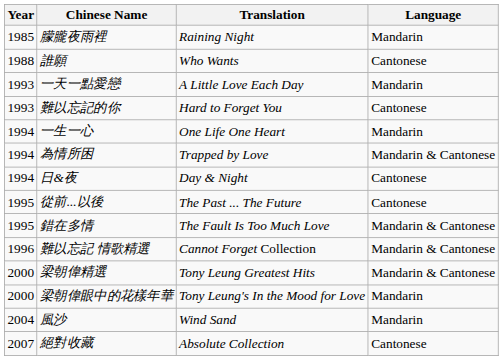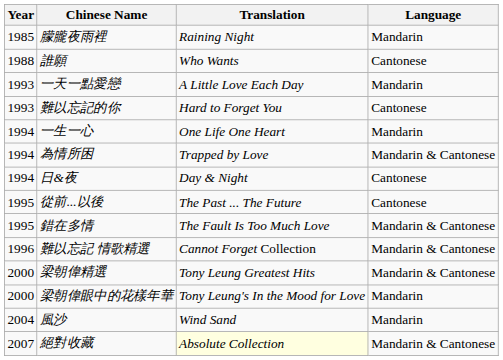 <table class="wikitable sortable">
 <tr>
 <th>Year</th>
 <th>Chinese Name</th>
 <th>Translation</th>
 <th>Language</th>
 </tr>
 <tr>
 <td>1985</td>
 <td><em>朦朧夜雨裡</em></td>
 <td><em>Raining Night</em></td>
 <td>Mandarin</td>
 </tr>
 <tr>
 <td>1988</td>
 <td><em>誰願</em></td>
 <td><em>Who Wants</em></td>
 <td>Cantonese</td>
 </tr>
 <tr>
 <td>1993</td>
 <td><em>一天一點愛戀</em></td>
 <td><em>A Little Love Each Day</em></td>
 <td>Mandarin</td>
 </tr>
 <tr>
 <td>1993</td>
 <td><em>難以忘記的你</em></td>
 <td><em>Hard to Forget You</em></td>
 <td>Cantonese</td>
 </tr>
 <tr>
 <td>1994</td>
 <td><em>一生一心</em></td>
 <td><em>One Life One Heart</em></td>
 <td>Mandarin</td>
 </tr>
 <tr>
 <td>1994</td>
 <td><em>為情所困</em></td>
 <td><em>Trapped by Love</em></td>
 <td>Mandarin & Cantonese</td>
 </tr>
 <tr>
 <td>1994</td>
 <td><em>日&夜</em></td>
 <td><em>Day & Night</em></td>
 <td>Cantonese</td>
 </tr>
 <tr>
 <td>1995</td>
 <td><em>從前...以後</em></td>
 <td><em>The Past ... The Future</em></td>
 <td>Cantonese</td>
 </tr>
 <tr>
 <td>1995</td>
 <td><em>錯在多情</em></td>
 <td><em>The Fault Is Too Much Love</em></td>
 <td>Mandarin & Cantonese</td>
 </tr>
 <tr>
 <td>1996</td>
 <td><em>難以忘記 情歌精選</em></td>
 <td><em>Cannot Forget</em> Collection</td>
 <td>Mandarin & Cantonese</td>
 </tr>
 <tr>
 <td>2000</td>
 <td><em>梁朝偉精選</em></td>
 <td><em>Tony Leung Greatest Hits</em></td>
 <td>Mandarin & Cantonese</td>
 </tr>
 <tr>
 <td>2000</td>
 <td><em>梁朝偉眼中的花樣年華</em></td>
 <td><em>Tony Leung's In the Mood for Love</em></td>
 <td>Mandarin</td>
 </tr>
 <tr>
 <td>2004</td>
 <td><em>風沙</em></td>
 <td><em>Wind Sand</em></td>
 <td>Mandarin</td>
 </tr>
 <tr>
 <td>2007</td>
 <td><em>絕對收藏</em></td>
-<td><em>Absolute Collection</em></td>
-<td>Cantonese</td>
+<td style="background: lightyellow;"><em>Absolute Collection</em></td>
+<td>Mandarin & Cantonese</td>
 </tr>
 </table>
